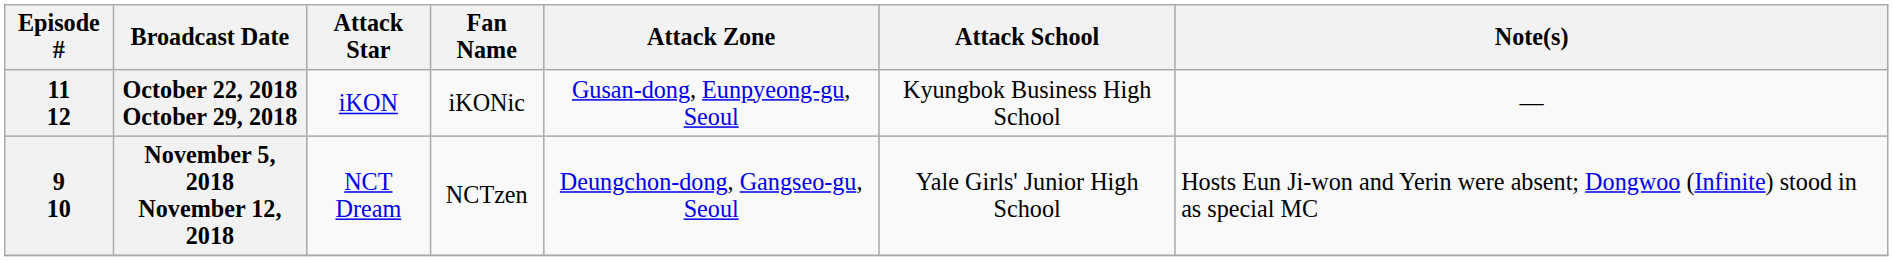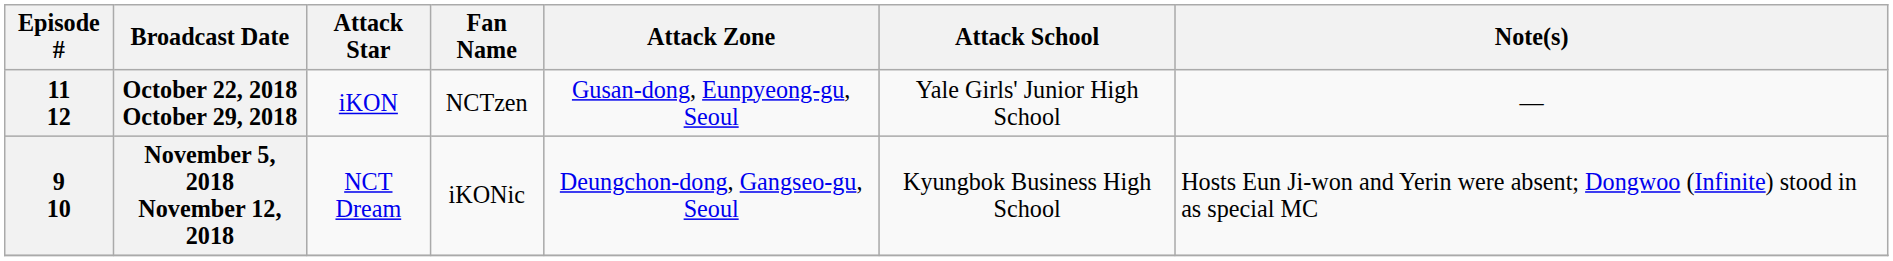 <table Class ="wikitable sortable">
 <tr>
 <th>Episode #</th>
 <th>Broadcast Date</th>
 <th>Attack Star</th>
 <th>Fan Name</th>
 <th>Attack Zone</th>
 <th>Attack School</th>
 <th>Note(s)</th>
 </tr>
 <tr>
 <th>11<br>12</th>
 <th>October 22, 2018<br>October 29, 2018</th>
 <td style="text-align:center;"><a href='#'>iKON</a></td>
-<td style="text-align:center;">iKONic</td>
+<td style="text-align:center;">NCTzen</td>
 <td style="text-align:center;"><a href='#'>Gusan-dong</a>, <a href='#'>Eunpyeong-gu</a>, <a href='#'>Seoul</a></td>
-<td style="text-align:center;">Kyungbok Business High School</td>
+<td style="text-align:center;">Yale Girls' Junior High School</td>
 <td style="text-align:center;">—</td>
 </tr>
 <tr>
 <th>9<br>10</th>
 <th>November 5, 2018<br>November 12, 2018</th>
 <td style="text-align:center;"><a href='#'>NCT Dream</a></td>
-<td style="text-align:center;">NCTzen</td>
+<td style="text-align:center;">iKONic</td>
 <td style="text-align:center;"><a href='#'>Deungchon-dong</a>, <a href='#'>Gangseo-gu</a>, <a href='#'>Seoul</a></td>
-<td style="text-align:center;">Yale Girls' Junior High School</td>
+<td style="text-align:center;">Kyungbok Business High School</td>
 <td>Hosts Eun Ji-won and Yerin were absent; <a href='#'>Dongwoo</a> (<a href='#'>Infinite</a>) stood in as special MC</td>
 </tr>
 <tr>
 </tr>
 </table>
